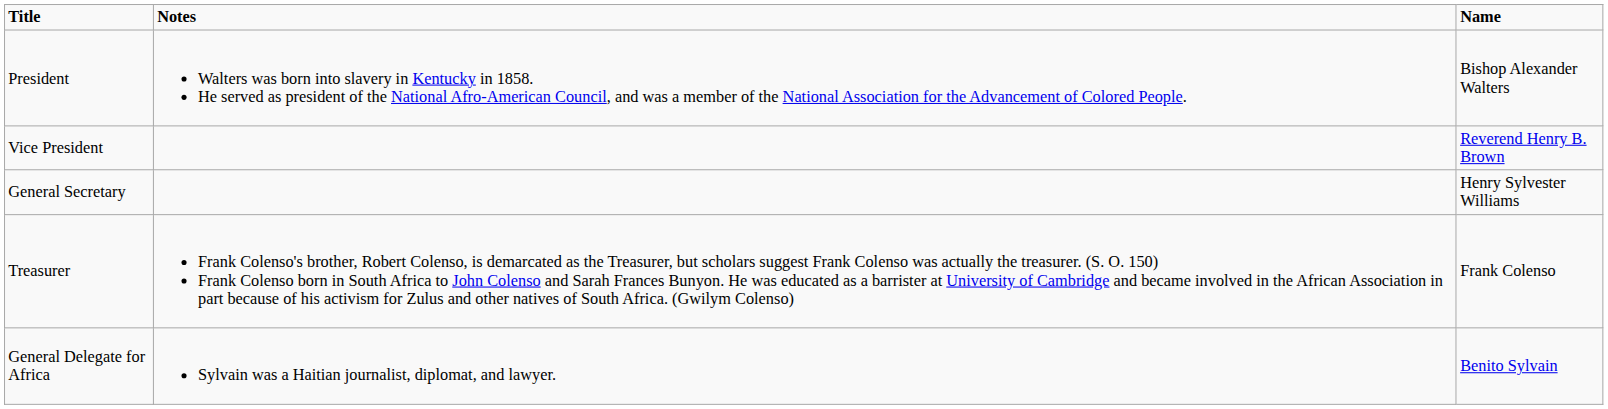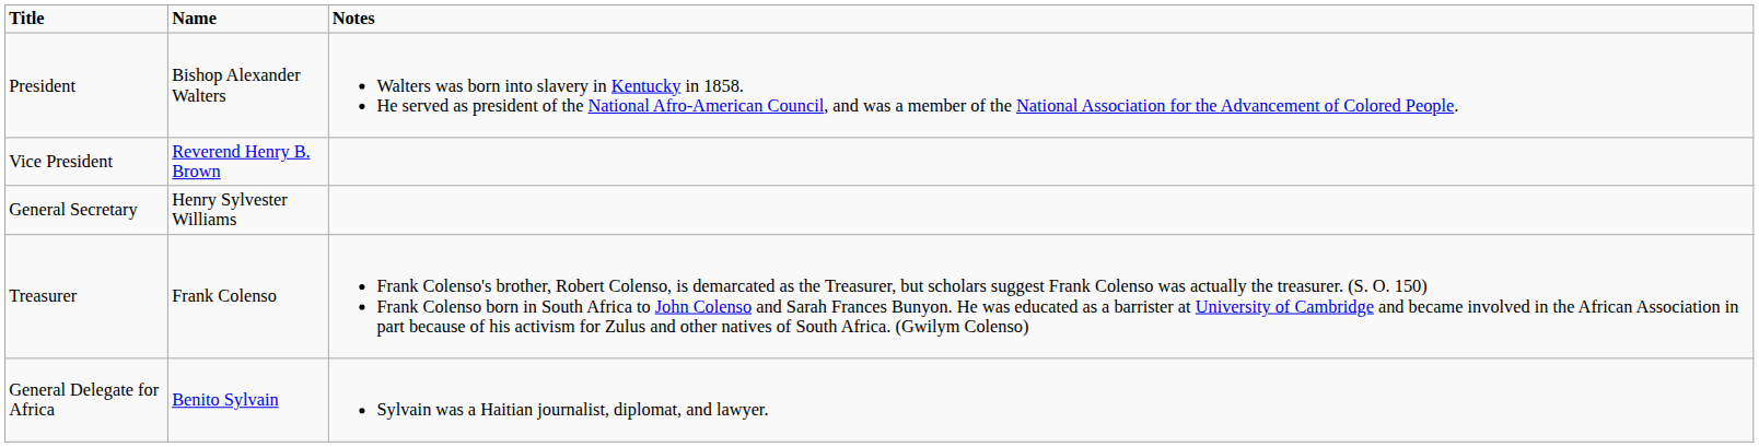 <table class="wikitable">
 <tr>
 <td><strong>Title</strong></td>
+<td><strong>Name</strong></td>
 <td><strong>Notes</strong></td>
-<td><strong>Name</strong></td>
 </tr>
 <tr>
 <td>President</td>
+<td>Bishop Alexander Walters</td>
 <td><br><ul><li>Walters was born into slavery in <a href='#'>Kentucky</a> in 1858.</li><li>He served as president of the <a href='#'>National Afro-American Council</a>, and was a member of the <a href='#'>National Association for the Advancement of Colored People</a>.</li></ul></td>
-<td>Bishop Alexander Walters</td>
 </tr>
 <tr>
 <td>Vice President</td>
+<td><a href='#'>Reverend Henry B. Brown</a></td>
 <td></td>
-<td><a href='#'>Reverend Henry B. Brown</a></td>
 </tr>
 <tr>
 <td>General Secretary</td>
+<td>Henry Sylvester Williams</td>
 <td></td>
-<td>Henry Sylvester Williams</td>
 </tr>
 <tr>
 <td>Treasurer</td>
+<td>Frank Colenso</td>
 <td><br><ul><li>Frank Colenso's brother, Robert Colenso, is demarcated as the Treasurer, but scholars suggest Frank Colenso was actually the treasurer. (S. O. 150)</li><li>Frank Colenso born in South Africa to <a href='#'>John Colenso</a> and Sarah Frances Bunyon. He was educated as a barrister at <a href='#'>University of Cambridge</a> and became involved in the African Association in part because of his activism for Zulus and other natives of South Africa. (Gwilym Colenso)</li></ul></td>
-<td>Frank Colenso</td>
 </tr>
 <tr>
 <td>General Delegate for Africa</td>
+<td><a href='#'>Benito Sylvain</a></td>
 <td><br><ul><li>Sylvain was a Haitian journalist, diplomat, and lawyer.</li></ul></td>
-<td><a href='#'>Benito Sylvain</a></td>
 </tr>
 </table>
